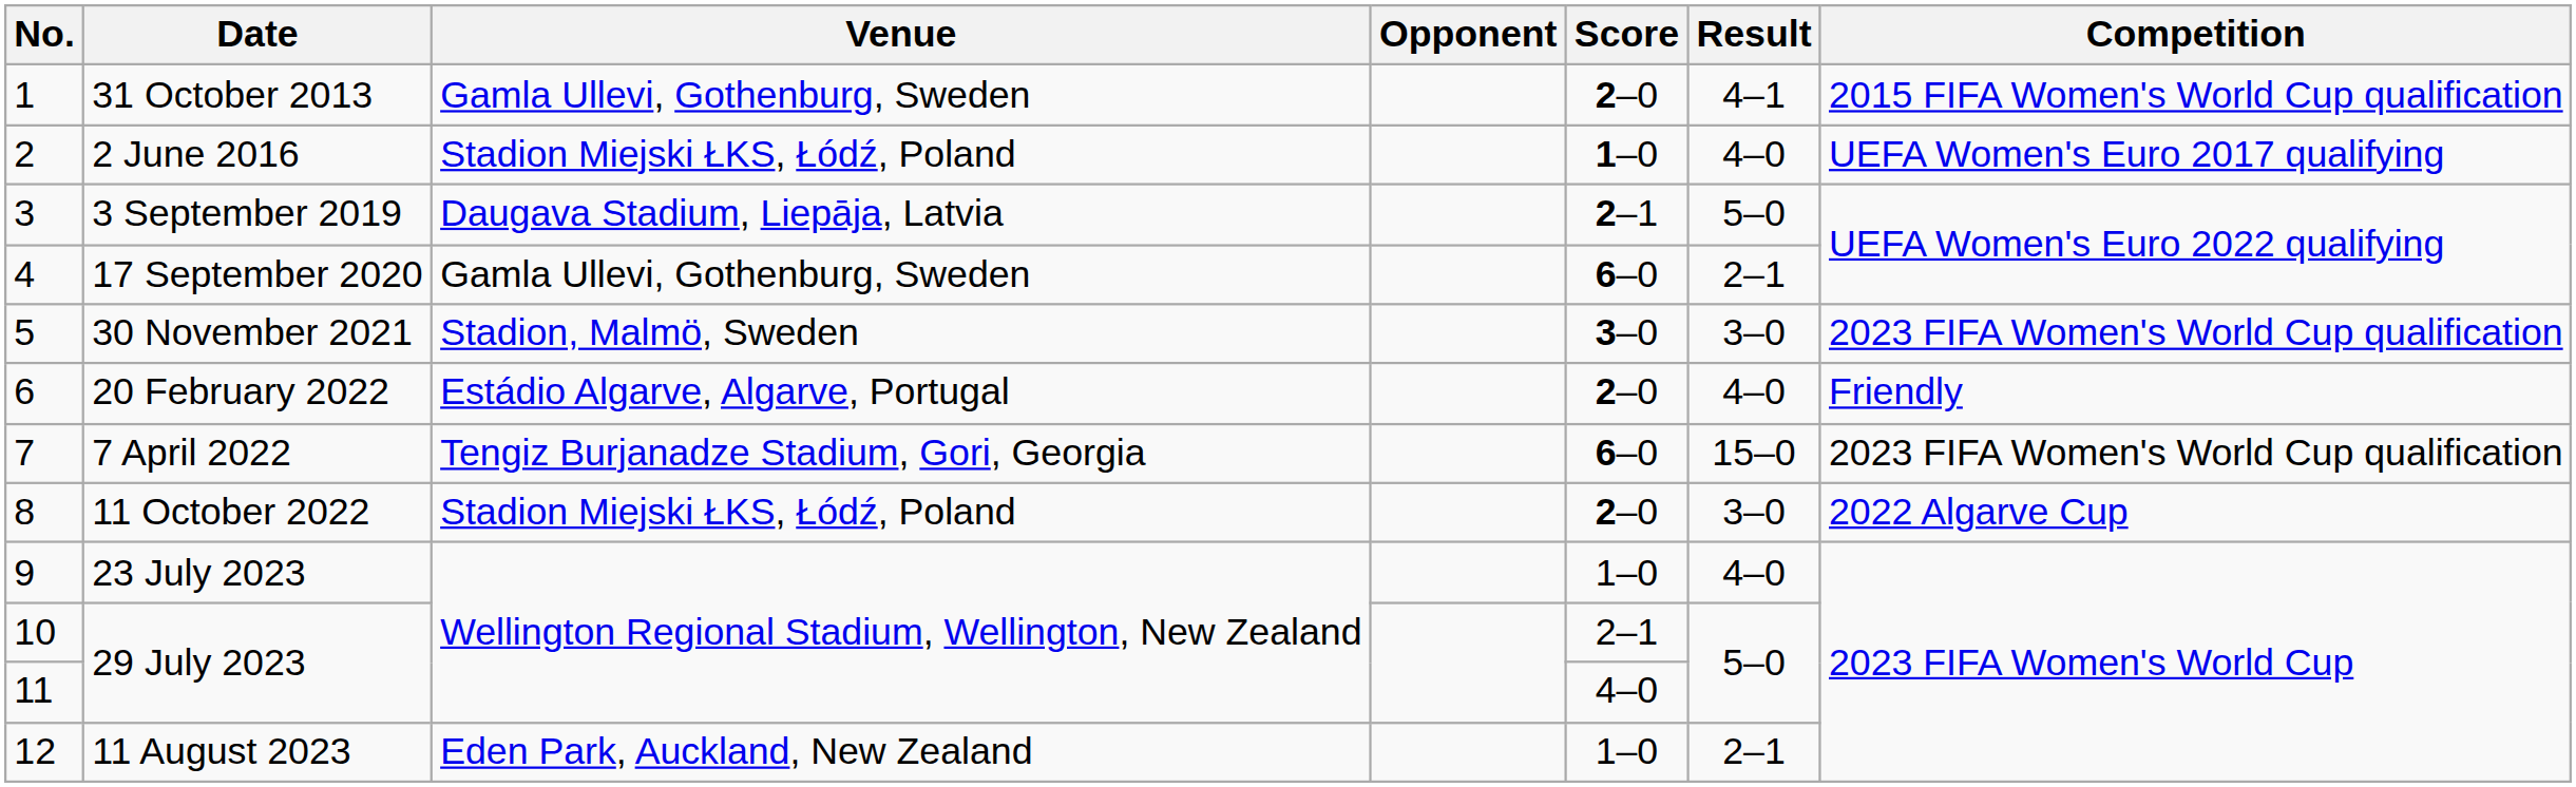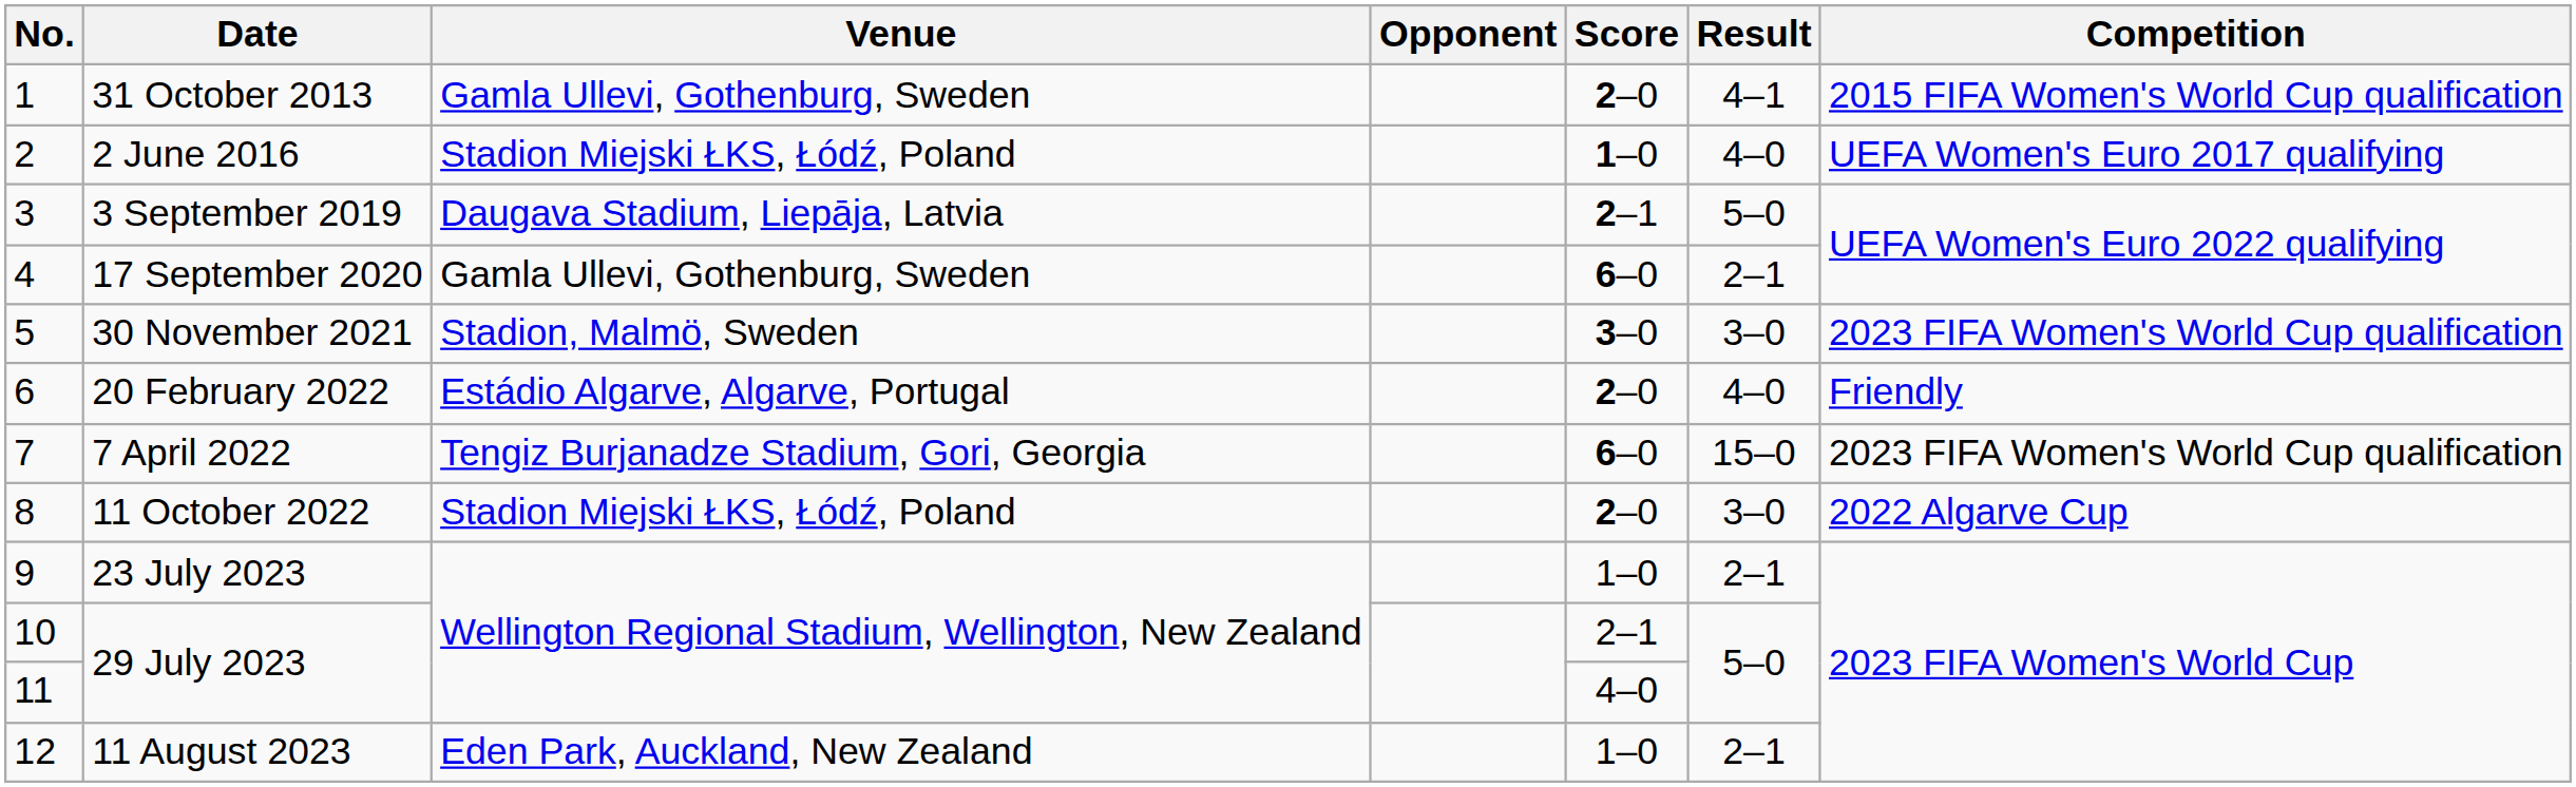 <table class="wikitable sortable">
 <tr>
 <th scope="col">No.</th>
 <th scope="col">Date</th>
 <th scope="col">Venue</th>
 <th scope="col">Opponent</th>
 <th scope="col">Score</th>
 <th scope="col">Result</th>
 <th scope="col">Competition</th>
 </tr>
 <tr>
 <td>1</td>
 <td>31 October 2013</td>
 <td><a href='#'>Gamla Ullevi</a>, <a href='#'>Gothenburg</a>, Sweden</td>
 <td></td>
 <td style="text-align:center"><strong>2</strong>–0</td>
 <td style="text-align:center">4–1</td>
 <td><a href='#'>2015 FIFA Women's World Cup qualification</a></td>
 </tr>
 <tr>
 <td>2</td>
 <td>2 June 2016</td>
 <td><a href='#'>Stadion Miejski ŁKS</a>, <a href='#'>Łódź</a>, Poland</td>
 <td></td>
 <td style="text-align:center"><strong>1</strong>–0</td>
 <td style="text-align:center">4–0</td>
 <td><a href='#'>UEFA Women's Euro 2017 qualifying</a></td>
 </tr>
 <tr>
 <td>3</td>
 <td>3 September 2019</td>
 <td><a href='#'>Daugava Stadium</a>, <a href='#'>Liepāja</a>, Latvia</td>
 <td></td>
 <td style="text-align:center"><strong>2</strong>–1</td>
 <td style="text-align:center">5–0</td>
 <td rowspan=2><a href='#'>UEFA Women's Euro 2022 qualifying</a></td>
 </tr>
 <tr>
 <td>4</td>
 <td>17 September 2020</td>
 <td>Gamla Ullevi, Gothenburg, Sweden</td>
 <td></td>
 <td style="text-align:center"><strong>6</strong>–0</td>
 <td align=center>2–1</td>
 </tr>
 <tr>
 <td>5</td>
 <td>30 November 2021</td>
 <td><a href='#'>Stadion, Malmö</a>, Sweden</td>
 <td></td>
 <td style="text-align:center"><strong>3</strong>–0</td>
 <td style="text-align:center">3–0</td>
 <td><a href='#'>2023 FIFA Women's World Cup qualification</a></td>
 </tr>
 <tr>
 <td>6</td>
 <td>20 February 2022</td>
 <td><a href='#'>Estádio Algarve</a>, <a href='#'>Algarve</a>, Portugal</td>
 <td></td>
 <td style="text-align:center"><strong>2</strong>–0</td>
 <td style="text-align:center">4–0</td>
 <td><a href='#'>Friendly</a></td>
 </tr>
 <tr>
 <td>7</td>
 <td>7 April 2022</td>
 <td><a href='#'>Tengiz Burjanadze Stadium</a>, <a href='#'>Gori</a>, Georgia</td>
 <td></td>
 <td style="text-align:center"><strong>6</strong>–0</td>
 <td style="text-align:center">15–0</td>
 <td>2023 FIFA Women's World Cup qualification</td>
 </tr>
 <tr>
 <td>8</td>
 <td>11 October 2022</td>
 <td><a href='#'>Stadion Miejski ŁKS</a>, <a href='#'>Łódź</a>, Poland</td>
 <td></td>
 <td style="text-align:center"><strong>2</strong>–0</td>
 <td style="text-align:center">3–0</td>
 <td><a href='#'>2022 Algarve Cup</a></td>
 </tr>
 <tr>
 <td>9</td>
 <td>23 July 2023</td>
 <td rowspan="3"><a href='#'>Wellington Regional Stadium</a>, <a href='#'>Wellington</a>, New Zealand</td>
 <td></td>
 <td align=center>1–0</td>
-<td style="text-align:center">4–0</td>
+<td align=center>2–1</td>
 <td rowspan=4><a href='#'>2023 FIFA Women's World Cup</a></td>
 </tr>
 <tr>
 <td>10</td>
 <td rowspan="2">29 July 2023</td>
 <td rowspan="2"></td>
 <td align=center>2–1</td>
 <td rowspan=2 align=center>5–0</td>
 </tr>
 <tr>
 <td>11</td>
 <td align=center>4–0</td>
 </tr>
 <tr>
 <td>12</td>
 <td>11 August 2023</td>
 <td><a href='#'>Eden Park</a>, <a href='#'>Auckland</a>, New Zealand</td>
 <td></td>
 <td align=center>1–0</td>
 <td align=center>2–1</td>
 </tr>
 <tr>
 </tr>
 </table>
